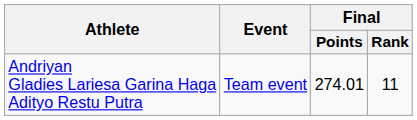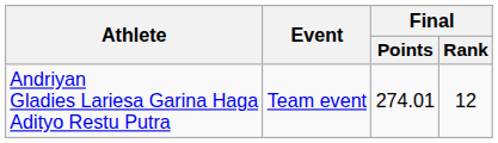 <table class="wikitable" style="text-align:center; font-size:90%; ">
 <tr>
 <th rowspan=2>Athlete</th>
 <th rowspan=2>Event</th>
 <th colspan=2>Final</th>
 </tr>
 <tr style="font-size:95%">
 <th>Points</th>
 <th>Rank</th>
 </tr>
 <tr>
 <td align=left><a href='#'>Andriyan</a> <br> <a href='#'>Gladies Lariesa Garina Haga</a> <br> <a href='#'>Adityo Restu Putra</a></td>
 <td align=left><a href='#'>Team event</a></td>
 <td>274.01</td>
-<td>11</td>
+<td>12</td>
 </tr>
 </table>
